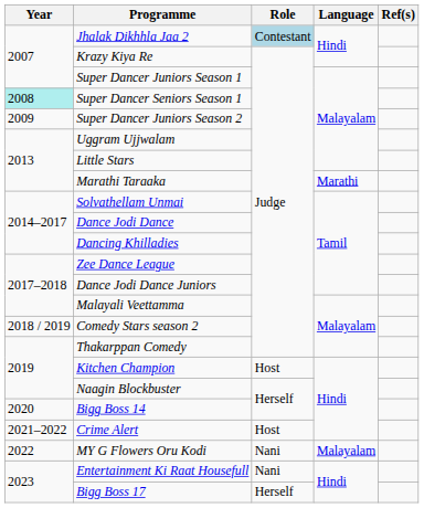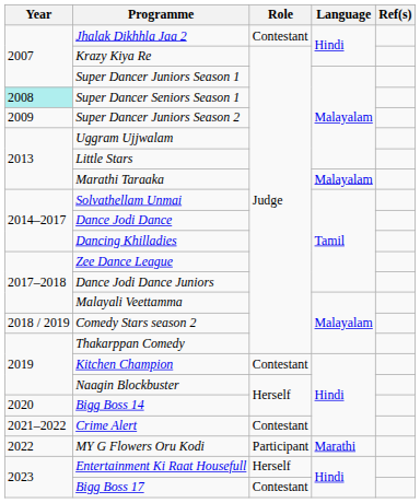 <table class="wikitable sortable">
 <tr>
 <th>Year</th>
 <th>Programme</th>
 <th>Role</th>
 <th>Language</th>
 <th>Ref(s)</th>
 </tr>
 <tr>
 <td rowspan="3">2007</td>
 <td><em><a href='#'>Jhalak Dikhhla Jaa 2</a></em></td>
-<td style="background: lightblue;">Contestant</td>
+<td>Contestant</td>
 <td rowspan="2"><a href='#'>Hindi</a></td>
 <td></td>
 </tr>
 <tr>
 <td><em>Krazy Kiya Re</em></td>
 <td rowspan="15">Judge</td>
 <td></td>
 </tr>
 <tr>
 <td><em>Super Dancer Juniors Season 1</em></td>
 <td rowspan="5"><a href='#'>Malayalam</a></td>
 <td></td>
 </tr>
 <tr>
 <td style="background: paleturquoise;">2008</td>
 <td><em>Super Dancer Seniors Season 1</em></td>
 <td></td>
 </tr>
 <tr>
 <td>2009</td>
 <td><em>Super Dancer Juniors Season 2</em></td>
 <td></td>
 </tr>
 <tr>
 <td rowspan="3">2013</td>
 <td><em>Uggram Ujjwalam</em></td>
 <td></td>
 </tr>
 <tr>
 <td><em>Little Stars</em></td>
 <td></td>
 </tr>
 <tr>
 <td><em>Marathi Taraaka</em></td>
-<td><a href='#'>Marathi</a></td>
+<td><a href='#'>Malayalam</a></td>
 <td></td>
 </tr>
 <tr>
 <td rowspan="3">2014–2017</td>
 <td><em><a href='#'>Solvathellam Unmai</a></em></td>
 <td rowspan="5"><a href='#'>Tamil</a></td>
 <td></td>
 </tr>
 <tr>
 <td><em><a href='#'>Dance Jodi Dance</a></em></td>
 <td></td>
 </tr>
 <tr>
 <td><em><a href='#'>Dancing Khilladies</a></em></td>
 <td></td>
 </tr>
 <tr>
 <td rowspan="3">2017–2018</td>
 <td><em><a href='#'>Zee Dance League</a></em></td>
 <td></td>
 </tr>
 <tr>
 <td><em>Dance Jodi Dance Juniors</em></td>
 <td></td>
 </tr>
 <tr>
 <td><em>Malayali Veettamma</em></td>
 <td rowspan="3"><a href='#'>Malayalam</a></td>
 <td></td>
 </tr>
 <tr>
 <td>2018 / 2019</td>
 <td><em>Comedy Stars season 2</em></td>
 <td></td>
 </tr>
 <tr>
 <td rowspan="3">2019</td>
 <td><em>Thakarppan Comedy</em></td>
 <td></td>
 </tr>
 <tr>
 <td><em><a href='#'>Kitchen Champion</a></em></td>
-<td>Host</td>
+<td>Contestant</td>
 <td rowspan="4"><a href='#'>Hindi</a></td>
 <td></td>
 </tr>
 <tr>
 <td><em>Naagin Blockbuster</em></td>
 <td rowspan="2">Herself</td>
 <td></td>
 </tr>
 <tr>
 <td>2020</td>
 <td><em><a href='#'>Bigg Boss 14</a></em></td>
 <td></td>
 </tr>
 <tr>
 <td>2021–2022</td>
 <td><em><a href='#'>Crime Alert</a></em></td>
-<td>Host</td>
+<td>Contestant</td>
 <td></td>
 </tr>
 <tr>
 <td>2022</td>
 <td><em>MY G Flowers Oru Kodi</em></td>
-<td>Nani</td>
-<td><a href='#'>Malayalam</a></td>
+<td>Participant</td>
+<td><a href='#'>Marathi</a></td>
 <td></td>
 </tr>
 <tr>
 <td rowspan="2">2023</td>
 <td><em><a href='#'>Entertainment Ki Raat Housefull</a></em></td>
-<td>Nani</td>
+<td>Herself</td>
 <td rowspan="3"><a href='#'>Hindi</a></td>
 <td></td>
 </tr>
 <tr>
 <td><em><a href='#'>Bigg Boss 17</a></em></td>
-<td>Herself</td>
+<td>Contestant</td>
 <td></td>
 </tr>
 </table>
